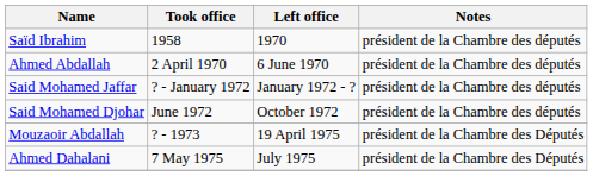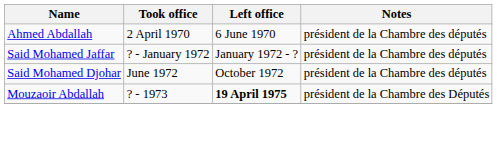 <table class="wikitable">
 <tr>
 <th>Name</th>
 <th>Took office</th>
 <th>Left office</th>
 <th>Notes</th>
-</tr>
-<tr>
-<td><a href='#'>Saïd Ibrahim</a></td>
-<td>1958</td>
-<td>1970</td>
-<td>président de la Chambre des députés</td>
 </tr>
 <tr>
 <td><a href='#'>Ahmed Abdallah</a></td>
 <td>2 April 1970</td>
 <td>6 June 1970</td>
 <td>président de la Chambre des députés</td>
 </tr>
 <tr>
 <td><a href='#'>Said Mohamed Jaffar</a></td>
 <td>? - January 1972</td>
 <td>January 1972 - ?</td>
 <td>président de la Chambre des députés</td>
 </tr>
 <tr>
 <td><a href='#'>Said Mohamed Djohar</a></td>
 <td>June 1972</td>
 <td>October 1972</td>
 <td>président de la Chambre des députés</td>
 </tr>
 <tr>
 <td><a href='#'>Mouzaoir Abdallah</a></td>
 <td>? - 1973</td>
-<td>19 April 1975</td>
-<td>président de la Chambre des Députés</td>
-</tr>
-<tr>
-<td><a href='#'>Ahmed Dahalani</a></td>
-<td>7 May 1975</td>
-<td>July 1975</td>
+<td><strong>19 April 1975</strong></td>
 <td>président de la Chambre des Députés</td>
 </tr>
 <tr>
 </tr>
 </table>
